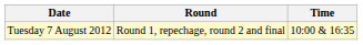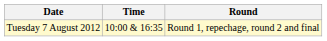 <table class="wikitable">
 <tr>
 <th>Date</th>
+<th>Time</th>
 <th>Round</th>
-<th>Time</th>
 </tr>
 <tr>
 <td style=background:lemonchiffon>Tuesday 7 August 2012</td>
+<td style=background:lemonchiffon>10:00 & 16:35</td>
 <td style=background:lemonchiffon>Round 1, repechage, round 2 and final</td>
-<td style=background:lemonchiffon>10:00 & 16:35</td>
 </tr>
 </table>
